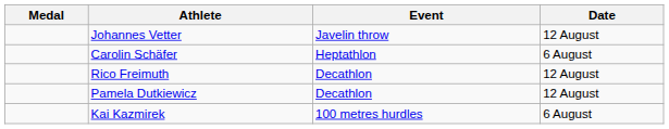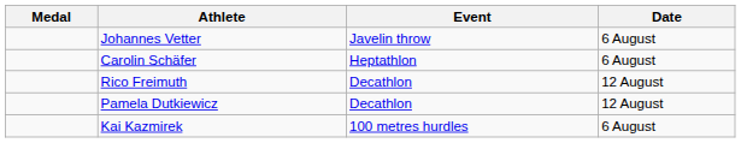 <table class=wikitable style=font-size:90% width=60%>
 <tr>
 <th>Medal</th>
 <th>Athlete</th>
 <th>Event</th>
 <th>Date</th>
 </tr>
 <tr>
 <td></td>
 <td><a href='#'>Johannes Vetter</a></td>
 <td><a href='#'>Javelin throw</a></td>
-<td>12 August</td>
+<td>6 August</td>
 </tr>
 <tr>
 <td></td>
 <td><a href='#'>Carolin Schäfer</a></td>
 <td><a href='#'>Heptathlon</a></td>
 <td>6 August</td>
 </tr>
 <tr>
 <td></td>
 <td><a href='#'>Rico Freimuth</a></td>
 <td><a href='#'>Decathlon</a></td>
 <td>12 August</td>
 </tr>
 <tr>
 <td></td>
 <td><a href='#'>Pamela Dutkiewicz</a></td>
 <td><a href='#'>Decathlon</a></td>
 <td>12 August</td>
 </tr>
 <tr>
 <td></td>
 <td><a href='#'>Kai Kazmirek</a></td>
 <td><a href='#'>100 metres hurdles</a></td>
 <td>6 August</td>
 </tr>
 </table>
